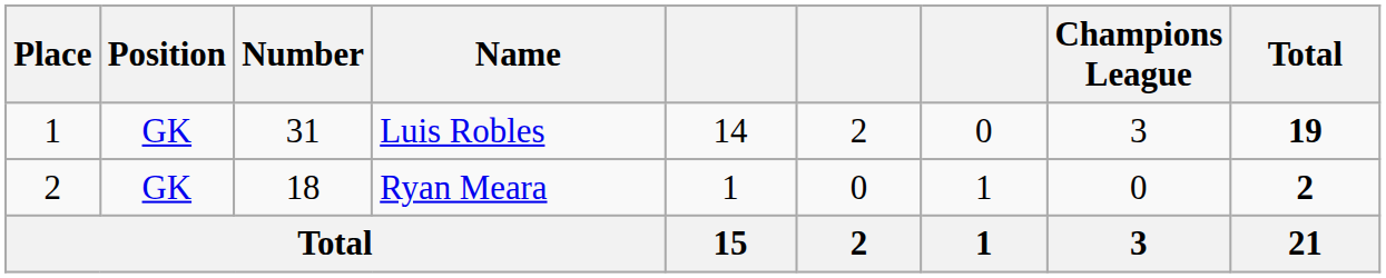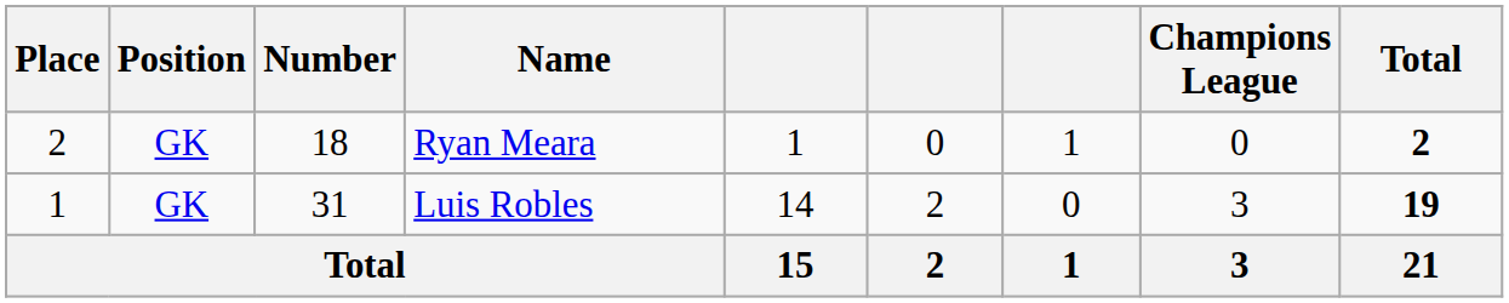 <table class="wikitable" style="font-size: 95%; text-align: center;">
 <tr>
 <th width=30>Place</th>
 <th width=30>Position</th>
 <th width=30>Number</th>
 <th width=175>Name</th>
 <th width=75></th>
 <th width=75></th>
 <th width=75></th>
 <th width=75>Champions League</th>
 <th width=75><strong>Total</strong></th>
 </tr>
 <tr>
+<td>2</td>
+<td><a href='#'>GK</a></td>
+<td>18</td>
+<td align=left> <a href='#'>Ryan Meara</a></td>
+<td>1</td>
+<td>0</td>
+<td>1</td>
+<td>0</td>
+<td><strong>2</strong></td>
+</tr>
+<tr>
 <td>1</td>
 <td><a href='#'>GK</a></td>
 <td>31</td>
 <td align=left> <a href='#'>Luis Robles</a></td>
 <td>14</td>
 <td>2</td>
 <td>0</td>
 <td>3</td>
 <td><strong>19</strong></td>
 </tr>
 <tr>
-<td>2</td>
-<td><a href='#'>GK</a></td>
-<td>18</td>
-<td align=left> <a href='#'>Ryan Meara</a></td>
-<td>1</td>
-<td>0</td>
-<td>1</td>
-<td>0</td>
-<td><strong>2</strong></td>
-</tr>
-<tr>
 <th colspan="4">Total</th>
 <th>15</th>
 <th>2</th>
 <th>1</th>
 <th>3</th>
 <th>21</th>
 </tr>
 </table>
